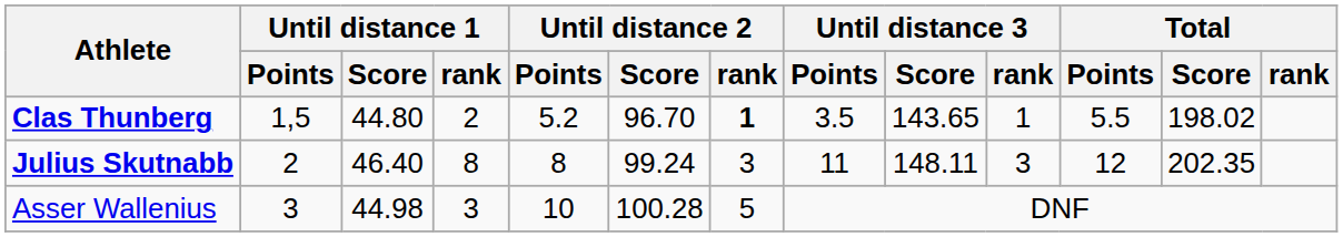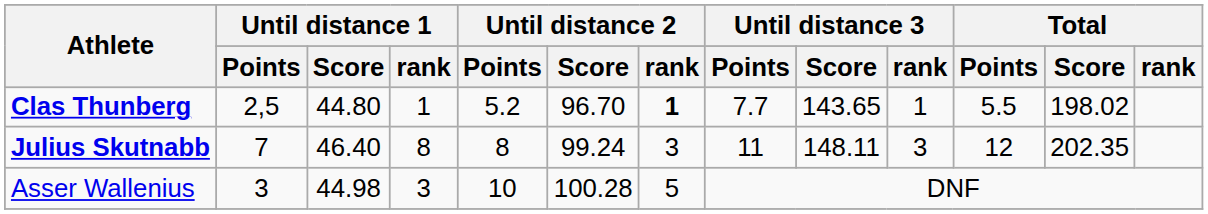 <table class="wikitable" border="1" style="font-size:90%">
 <tr>
 <th rowspan=2>Athlete</th>
 <th colspan=3>Until distance 1</th>
 <th colspan=3>Until distance 2</th>
 <th colspan=3>Until distance 3</th>
 <th colspan=3>Total</th>
 </tr>
 <tr>
 <th>Points</th>
 <th>Score</th>
 <th>rank</th>
 <th>Points</th>
 <th>Score</th>
 <th>rank</th>
 <th>Points</th>
 <th>Score</th>
 <th>rank</th>
 <th>Points</th>
 <th>Score</th>
 <th>rank</th>
 </tr>
 <tr>
 <td><strong><a href='#'>Clas Thunberg</a></strong></td>
-<td align=center>1,5</td>
+<td align=center>2,5</td>
 <td align=center>44.80</td>
-<td align=center>2</td>
+<td align=center>1</td>
 <td align=center>5.2</td>
 <td align=center>96.70</td>
 <td align=center><strong>1</strong></td>
-<td align=center>3.5</td>
+<td align=center>7.7</td>
 <td align=center>143.65</td>
 <td align=center>1</td>
 <td align=center>5.5</td>
 <td align=center>198.02</td>
 <td align=center></td>
 </tr>
 <tr>
 <td><strong><a href='#'>Julius Skutnabb</a></strong></td>
-<td align=center>2</td>
+<td align=center>7</td>
 <td align=center>46.40</td>
 <td align=center>8</td>
 <td align=center>8</td>
 <td align=center>99.24</td>
 <td align=center>3</td>
 <td align=center>11</td>
 <td align=center>148.11</td>
 <td align=center>3</td>
 <td align=center>12</td>
 <td align=center>202.35</td>
 <td align=center></td>
 </tr>
 <tr>
 <td><a href='#'>Asser Wallenius</a></td>
 <td align=center>3</td>
 <td align=center>44.98</td>
 <td align=center>3</td>
 <td align=center>10</td>
 <td align=center>100.28</td>
 <td align=center>5</td>
 <td colspan=6 align=center>DNF</td>
 </tr>
 </table>
